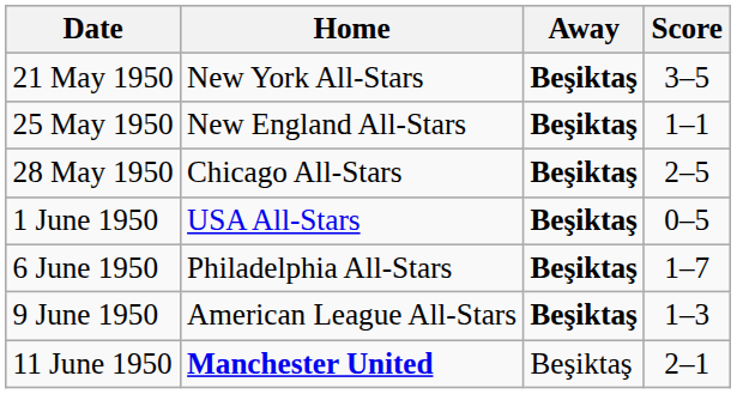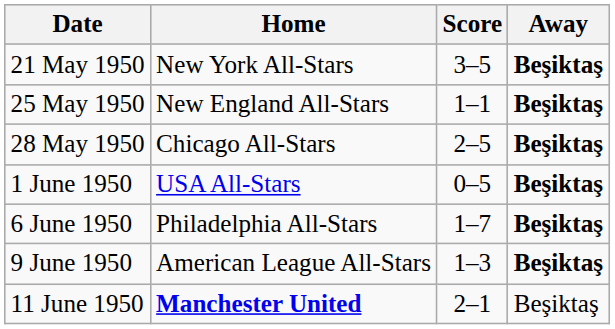 <table class="wikitable">
 <tr>
 <th>Date</th>
 <th>Home</th>
+<th>Score</th>
 <th>Away</th>
-<th>Score</th>
 </tr>
 <tr>
 <td>21 May 1950</td>
 <td> New York All-Stars</td>
+<td align="center">3–5</td>
 <td><strong>Beşiktaş</strong></td>
-<td align="center">3–5</td>
 </tr>
 <tr>
 <td>25 May 1950</td>
 <td> New England All-Stars</td>
+<td align="center">1–1</td>
 <td><strong>Beşiktaş</strong></td>
-<td align="center">1–1</td>
 </tr>
 <tr>
 <td>28 May 1950</td>
 <td> Chicago All-Stars</td>
+<td align="center">2–5</td>
 <td><strong>Beşiktaş</strong></td>
-<td align="center">2–5</td>
 </tr>
 <tr>
 <td>1 June 1950</td>
 <td> <a href='#'>USA All-Stars</a></td>
+<td align="center">0–5</td>
 <td><strong>Beşiktaş</strong></td>
-<td align="center">0–5</td>
 </tr>
 <tr>
 <td>6 June 1950</td>
 <td> Philadelphia All-Stars</td>
+<td align="center">1–7</td>
 <td><strong>Beşiktaş</strong></td>
-<td align="center">1–7</td>
 </tr>
 <tr>
 <td>9 June 1950</td>
 <td> American League All-Stars</td>
+<td align="center">1–3</td>
 <td><strong>Beşiktaş</strong></td>
-<td align="center">1–3</td>
 </tr>
 <tr>
 <td>11 June 1950</td>
 <td> <strong><a href='#'>Manchester United</a></strong></td>
+<td align="center">2–1</td>
 <td>Beşiktaş</td>
-<td align="center">2–1</td>
 </tr>
 </table>
